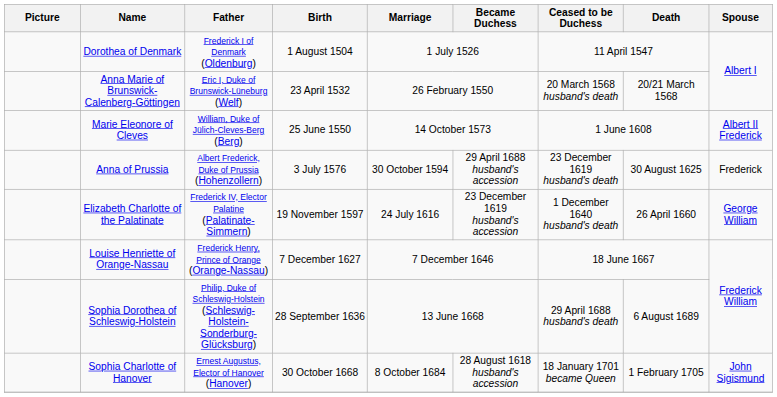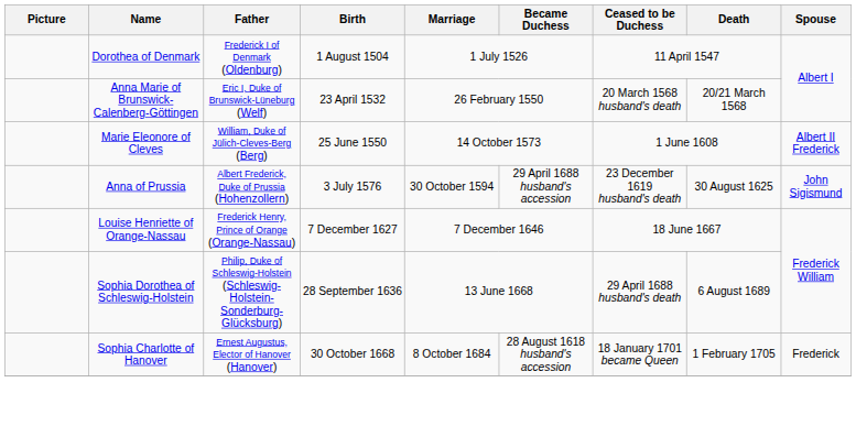 <table width=95% class="wikitable">
 <tr>
 <th width = "8%">Picture</th>
 <th width = "11%">Name</th>
 <th width = "9%">Father</th>
 <th width = "10%">Birth</th>
 <th width = "9%">Marriage</th>
 <th width = "9%">Became Duchess</th>
 <th width = "9%">Ceased to be Duchess</th>
 <th width = "9%">Death</th>
 <th width = "6%">Spouse</th>
 </tr>
 <tr>
 <td align="center"></td>
 <td align="center"><a href='#'>Dorothea of Denmark</a></td>
 <td align="center"><small><a href='#'>Frederick I of Denmark</a></small> <br>(<a href='#'>Oldenburg</a>)</td>
 <td align="center">1 August 1504</td>
 <td align="center" colspan="2">1 July 1526</td>
 <td align="center" colspan="2">11 April 1547</td>
 <td align="center" rowspan="2"><a href='#'>Albert I</a></td>
 </tr>
 <tr>
 <td align="center"></td>
 <td align="center"><a href='#'>Anna Marie of Brunswick-Calenberg-Göttingen</a></td>
 <td align="center"><small><a href='#'>Eric I, Duke of Brunswick-Lüneburg</a></small> <br>(<a href='#'>Welf</a>)</td>
 <td align="center">23 April 1532</td>
 <td align="center" colspan="2">26 February 1550</td>
 <td align="center">20 March 1568<br><em>husband's death</em></td>
 <td align="center">20/21 March 1568</td>
 </tr>
 <tr>
 <td align="center"></td>
 <td align="center"><a href='#'>Marie Eleonore of Cleves</a></td>
 <td align="center"><small><a href='#'>William, Duke of Jülich-Cleves-Berg</a></small> <br>(<a href='#'>Berg</a>)</td>
 <td align="center">25 June 1550</td>
 <td align="center" colspan="2">14 October 1573</td>
 <td align="center" colspan="2">1 June 1608</td>
 <td align="center"><a href='#'>Albert II Frederick</a></td>
 </tr>
 <tr>
 <td align="center"></td>
 <td align="center"><a href='#'>Anna of Prussia</a></td>
 <td align="center"><small><a href='#'>Albert Frederick, Duke of Prussia</a></small> <br>(<a href='#'>Hohenzollern</a>)</td>
 <td align="center">3 July 1576</td>
 <td align="center">30 October 1594</td>
 <td align="center">29 April 1688<br><em>husband's accession</em></td>
 <td align="center">23 December 1619<br><em>husband's death</em></td>
 <td align="center">30 August 1625</td>
-<td align="center">Frederick</td>
-</tr>
-<tr>
-<td align="center"></td>
-<td align="center"><a href='#'>Elizabeth Charlotte of the Palatinate</a></td>
-<td align="center"><small><a href='#'>Frederick IV, Elector Palatine</a></small> <br>(<a href='#'>Palatinate-Simmern</a>)</td>
-<td align="center">19 November 1597</td>
-<td align="center">24 July 1616</td>
-<td align="center">23 December 1619<br><em>husband's accession</em></td>
-<td align="center">1 December 1640<br><em>husband's death</em></td>
-<td align="center">26 April 1660</td>
-<td align="center"><a href='#'>George William</a></td>
+<td align="center"><a href='#'>John Sigismund</a></td>
 </tr>
 <tr>
 <td align="center"></td>
 <td align="center"><a href='#'>Louise Henriette of Orange-Nassau</a></td>
 <td align="center"><small><a href='#'>Frederick Henry, Prince of Orange</a></small> <br>(<a href='#'>Orange-Nassau</a>)</td>
 <td align="center">7 December 1627</td>
 <td align="center" colspan="2">7 December 1646</td>
 <td align="center" colspan="2">18 June 1667</td>
 <td align="center" rowspan="2"><a href='#'>Frederick William</a></td>
 </tr>
 <tr>
 <td align="center"></td>
 <td align="center"><a href='#'>Sophia Dorothea of Schleswig-Holstein</a></td>
 <td align="center"><small><a href='#'>Philip, Duke of Schleswig-Holstein</a></small> <br>(<a href='#'>Schleswig-Holstein-Sonderburg-Glücksburg</a>)</td>
 <td align="center">28 September 1636</td>
 <td align="center" colspan="2">13 June 1668</td>
 <td align="center">29 April 1688<br><em>husband's death</em></td>
 <td align="center">6 August 1689</td>
 </tr>
 <tr>
 <td align="center"></td>
 <td align="center"><a href='#'>Sophia Charlotte of Hanover</a></td>
 <td align="center"><small><a href='#'>Ernest Augustus, Elector of Hanover</a></small> <br>(<a href='#'>Hanover</a>)</td>
 <td align="center">30 October 1668</td>
 <td align="center">8 October 1684</td>
 <td align="center">28 August 1618<br><em>husband's accession</em></td>
 <td align="center">18 January 1701<br><em>became Queen</em></td>
 <td align="center">1 February 1705</td>
-<td align="center"><a href='#'>John Sigismund</a></td>
+<td align="center">Frederick</td>
 </tr>
 <tr>
 </tr>
 </table>
